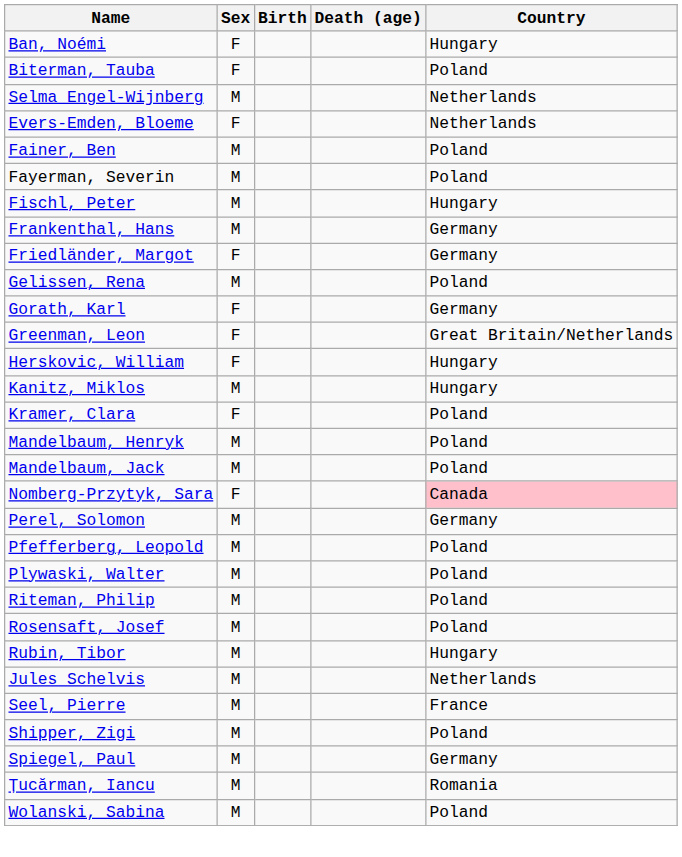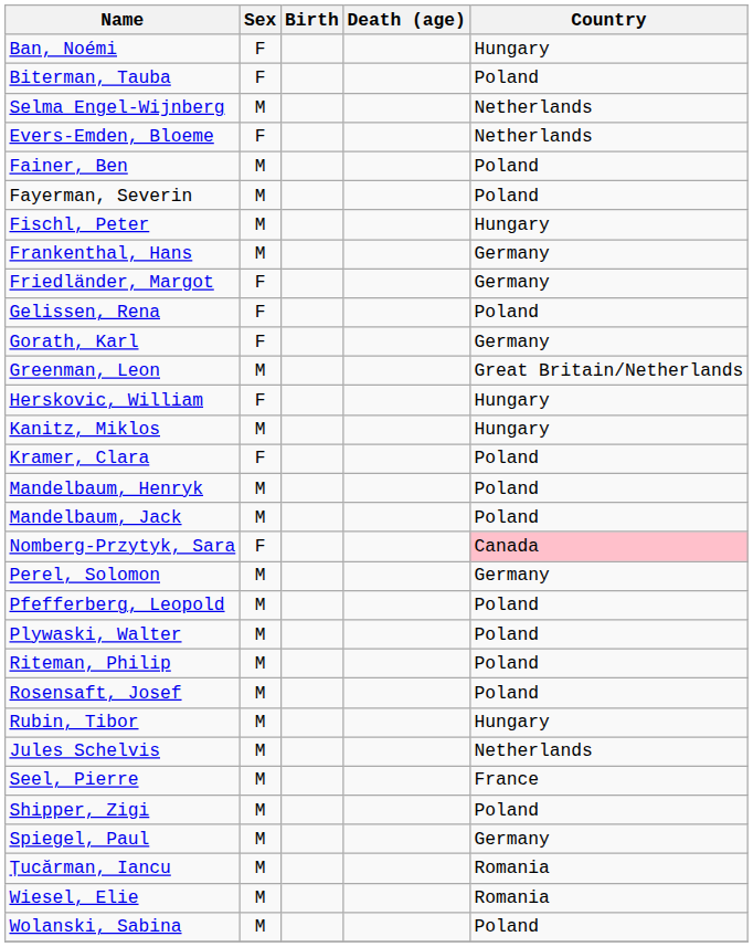 <table class="wikitable sortable">
 <tr>
 <th>Name</th>
 <th>Sex</th>
 <th>Birth</th>
 <th>Death (age)</th>
 <th>Country</th>
 </tr>
 <tr>
 <td><a href='#'>Ban, Noémi</a></td>
 <td style="text-align:center">F</td>
 <td></td>
 <td></td>
 <td>Hungary</td>
 </tr>
 <tr>
 <td><a href='#'>Biterman, Tauba</a></td>
 <td style="text-align:center">F</td>
 <td></td>
 <td></td>
 <td>Poland</td>
 </tr>
 <tr>
 <td><a href='#'>Selma Engel-Wijnberg</a></td>
 <td style="text-align:center">M</td>
 <td></td>
 <td></td>
 <td>Netherlands</td>
 </tr>
 <tr>
 <td><a href='#'>Evers-Emden, Bloeme</a></td>
 <td style="text-align:center">F</td>
 <td></td>
 <td></td>
 <td>Netherlands</td>
 </tr>
 <tr>
 <td><a href='#'>Fainer, Ben</a></td>
 <td style="text-align:center">M</td>
 <td></td>
 <td></td>
 <td>Poland</td>
 </tr>
 <tr>
 <td>Fayerman, Severin</td>
 <td style="text-align:center">M</td>
 <td></td>
 <td></td>
 <td>Poland</td>
 </tr>
 <tr>
 <td><a href='#'>Fischl, Peter</a></td>
 <td style="text-align:center">M</td>
 <td></td>
 <td></td>
 <td>Hungary</td>
 </tr>
 <tr>
 <td><a href='#'>Frankenthal, Hans</a></td>
 <td style="text-align:center">M</td>
 <td></td>
 <td></td>
 <td>Germany</td>
 </tr>
 <tr>
 <td><a href='#'>Friedländer, Margot</a></td>
 <td style="text-align:center">F</td>
 <td></td>
 <td></td>
 <td>Germany</td>
 </tr>
 <tr>
 <td><a href='#'>Gelissen, Rena</a></td>
-<td style="text-align:center">M</td>
+<td style="text-align:center">F</td>
 <td></td>
 <td></td>
 <td>Poland</td>
 </tr>
 <tr>
 <td><a href='#'>Gorath, Karl</a></td>
 <td style="text-align:center">F</td>
 <td></td>
 <td></td>
 <td>Germany</td>
 </tr>
 <tr>
 <td><a href='#'>Greenman, Leon</a></td>
-<td style="text-align:center">F</td>
+<td style="text-align:center">M</td>
 <td></td>
 <td></td>
 <td>Great Britain/Netherlands</td>
 </tr>
 <tr>
 <td><a href='#'>Herskovic, William</a></td>
 <td style="text-align:center">F</td>
 <td></td>
 <td></td>
 <td>Hungary</td>
 </tr>
 <tr>
 <td><a href='#'>Kanitz, Miklos</a></td>
 <td style="text-align:center">M</td>
 <td></td>
 <td></td>
 <td>Hungary</td>
 </tr>
 <tr>
 <td><a href='#'>Kramer, Clara</a></td>
 <td style="text-align:center">F</td>
 <td></td>
 <td></td>
 <td>Poland</td>
 </tr>
 <tr>
 <td><a href='#'>Mandelbaum, Henryk</a></td>
 <td style="text-align:center">M</td>
 <td></td>
 <td></td>
 <td>Poland</td>
 </tr>
 <tr>
 <td><a href='#'>Mandelbaum, Jack</a></td>
 <td style="text-align:center">M</td>
 <td></td>
 <td></td>
 <td>Poland</td>
 </tr>
 <tr>
 <td><a href='#'>Nomberg-Przytyk, Sara</a></td>
 <td style="text-align:center">F</td>
 <td></td>
 <td></td>
 <td style="background: pink;">Canada</td>
 </tr>
 <tr>
 <td><a href='#'>Perel, Solomon</a></td>
 <td style="text-align:center">M</td>
 <td></td>
 <td></td>
 <td>Germany</td>
 </tr>
 <tr>
 <td><a href='#'>Pfefferberg, Leopold</a></td>
 <td style="text-align:center">M</td>
 <td></td>
 <td></td>
 <td>Poland</td>
 </tr>
 <tr>
 <td><a href='#'>Plywaski, Walter</a></td>
 <td style="text-align:center">M</td>
 <td></td>
 <td></td>
 <td>Poland</td>
 </tr>
 <tr>
 <td><a href='#'>Riteman, Philip</a></td>
 <td style="text-align:center">M</td>
 <td></td>
 <td></td>
 <td>Poland</td>
 </tr>
 <tr>
 <td><a href='#'>Rosensaft, Josef</a></td>
 <td style="text-align:center">M</td>
 <td></td>
 <td></td>
 <td>Poland</td>
 </tr>
 <tr>
 <td><a href='#'>Rubin, Tibor</a></td>
 <td style="text-align:center">M</td>
 <td></td>
 <td></td>
 <td>Hungary</td>
 </tr>
 <tr>
 <td><a href='#'>Jules Schelvis</a></td>
 <td style="text-align:center">M</td>
 <td></td>
 <td></td>
 <td>Netherlands</td>
 </tr>
 <tr>
 <td><a href='#'>Seel, Pierre</a></td>
 <td style="text-align:center">M</td>
 <td></td>
 <td></td>
 <td>France</td>
 </tr>
 <tr>
 <td><a href='#'>Shipper, Zigi</a></td>
 <td style="text-align:center">M</td>
 <td></td>
 <td></td>
 <td>Poland</td>
 </tr>
 <tr>
 <td><a href='#'>Spiegel, Paul</a></td>
 <td style="text-align:center">M</td>
 <td></td>
 <td></td>
 <td>Germany</td>
 </tr>
 <tr>
 <td><a href='#'>Țucărman, Iancu</a></td>
 <td style="text-align:center">M</td>
 <td></td>
 <td></td>
 <td>Romania</td>
 </tr>
 <tr>
+<td><a href='#'>Wiesel, Elie</a></td>
+<td style="text-align:center">M</td>
+<td></td>
+<td></td>
+<td>Romania</td>
+</tr>
+<tr>
 <td><a href='#'>Wolanski, Sabina</a></td>
 <td style="text-align:center">M</td>
 <td></td>
 <td></td>
 <td>Poland</td>
 </tr>
 <tr>
 </tr>
 </table>
